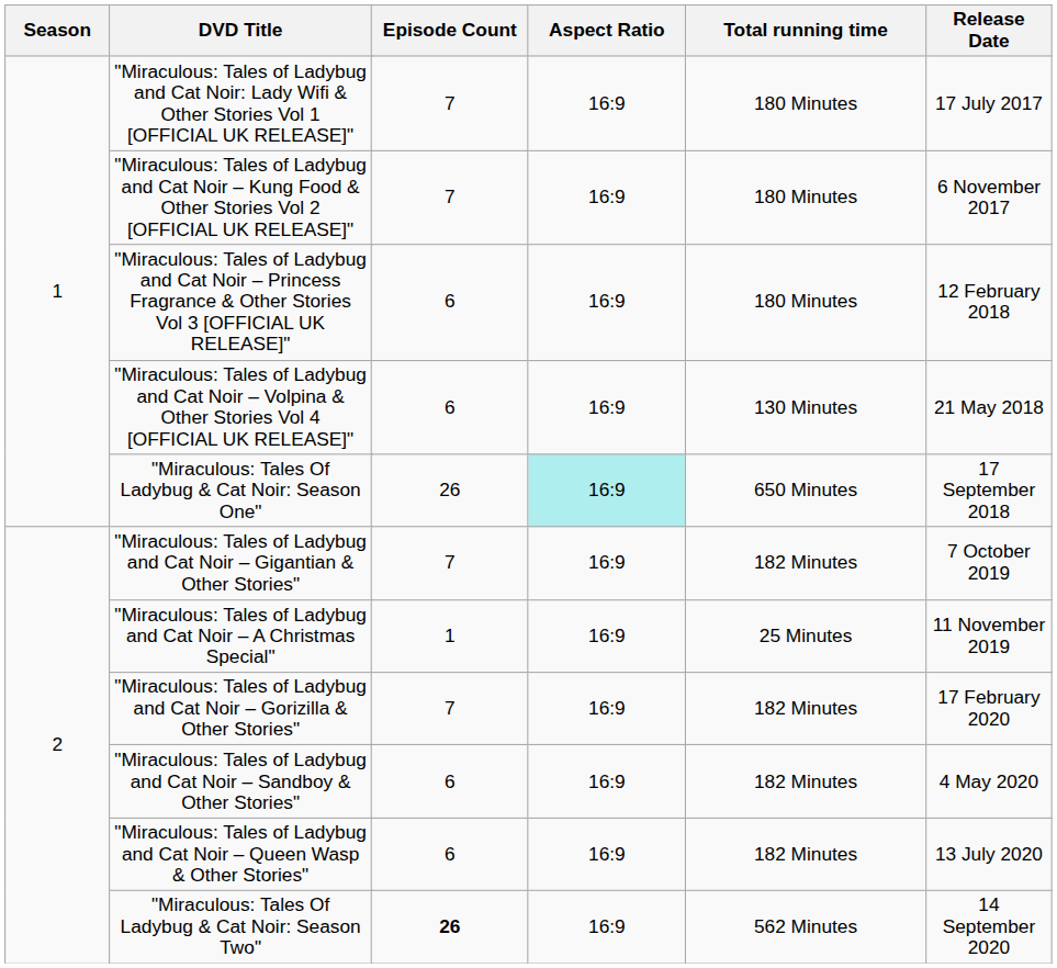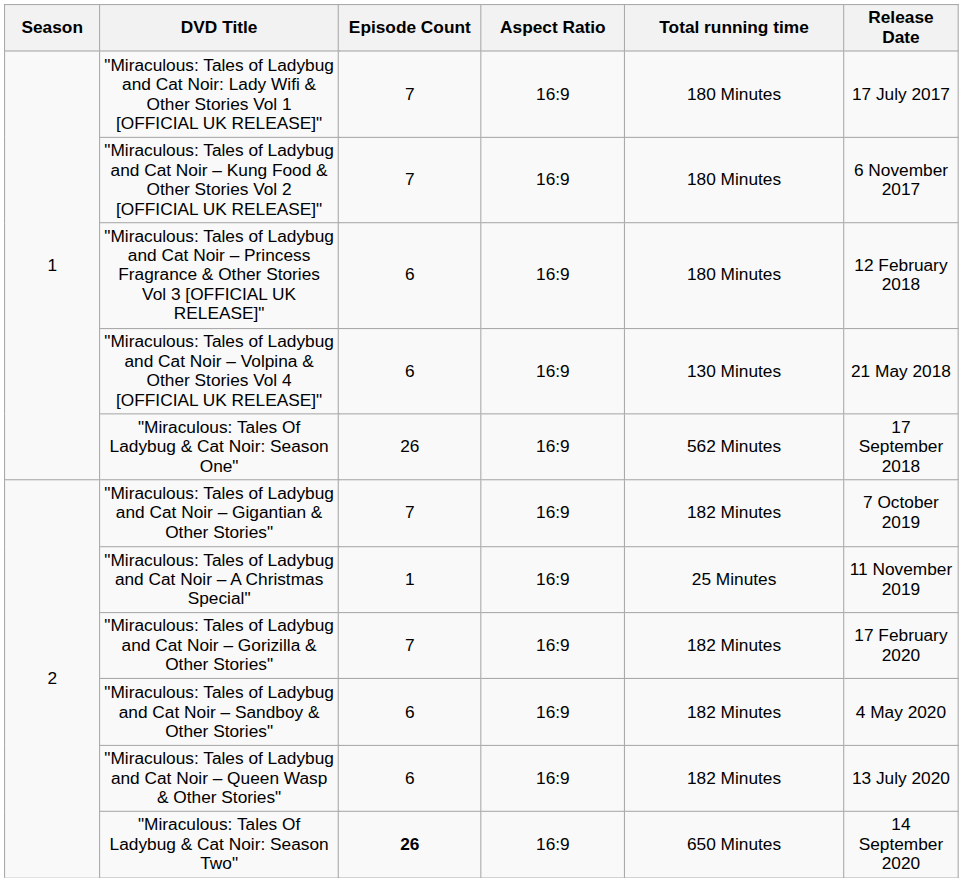 <table class="wikitable" width="100%" style="vertical-align:top;">
 <tr>
 <th width="10%">Season</th>
 <th colspan="2" width="25%">DVD Title</th>
 <th width="15%">Episode Count</th>
 <th width="15%">Aspect Ratio</th>
 <th width="23%">Total running time</th>
 <th width="12%">Release Date</th>
 </tr>
 <tr>
 <td rowspan="5" align="center">1</td>
 <td colspan="2" align="center">"Miraculous: Tales of Ladybug and Cat Noir: Lady Wifi & Other Stories Vol 1 [OFFICIAL UK RELEASE]"</td>
 <td rowspan="1" align="center">7</td>
 <td rowspan="1" align="center">16:9</td>
 <td align="center">180 Minutes</td>
 <td align="center">17 July 2017</td>
 </tr>
 <tr>
 <td colspan="2" align="center">"Miraculous: Tales of Ladybug and Cat Noir – Kung Food & Other Stories Vol 2 [OFFICIAL UK RELEASE]"</td>
 <td rowspan="1" align="center">7</td>
 <td rowspan="1" align="center">16:9</td>
 <td align="center">180 Minutes</td>
 <td align="center">6 November 2017</td>
 </tr>
 <tr>
 <td colspan="2" align="center">"Miraculous: Tales of Ladybug and Cat Noir – Princess Fragrance & Other Stories Vol 3 [OFFICIAL UK RELEASE]"</td>
 <td rowspan="1" align="center">6</td>
 <td rowspan="1" align="center">16:9</td>
 <td align="center">180 Minutes</td>
 <td align="center">12 February 2018</td>
 </tr>
 <tr>
 <td colspan="2" align="center">"Miraculous: Tales of Ladybug and Cat Noir – Volpina & Other Stories Vol 4 [OFFICIAL UK RELEASE]"</td>
 <td rowspan="1" align="center">6</td>
 <td rowspan="1" align="center">16:9</td>
 <td align="center">130 Minutes</td>
 <td align="center">21 May 2018</td>
 </tr>
 <tr>
 <td colspan="2" align="center">"Miraculous: Tales Of Ladybug & Cat Noir: Season One"</td>
 <td rowspan="1" align="center">26</td>
-<td rowspan="1" align="center" style="background: paleturquoise;">16:9</td>
-<td align="center">650 Minutes</td>
+<td rowspan="1" align="center">16:9</td>
+<td align="center">562 Minutes</td>
 <td align="center">17 September 2018</td>
 </tr>
 <tr>
 <td rowspan="8" align="center">2</td>
 <td colspan="2" align="center">"Miraculous: Tales of Ladybug and Cat Noir – Gigantian & Other Stories"</td>
 <td rowspan="1" align="center">7</td>
 <td rowspan="1" align="center">16:9</td>
 <td align="center">182 Minutes</td>
 <td align="center">7 October 2019</td>
 </tr>
 <tr>
 <td colspan="2" align="center">"Miraculous: Tales of Ladybug and Cat Noir – A Christmas Special"</td>
 <td rowspan="1" align="center">1</td>
 <td rowspan="1" align="center">16:9</td>
 <td align="center">25 Minutes</td>
 <td align="center">11 November 2019</td>
 </tr>
 <tr>
 <td colspan="2" align="center">"Miraculous: Tales of Ladybug and Cat Noir – Gorizilla & Other Stories"</td>
 <td rowspan="1" align="center">7</td>
 <td rowspan="1" align="center">16:9</td>
 <td align="center">182 Minutes</td>
 <td align="center">17 February 2020</td>
 </tr>
 <tr>
 <td colspan="2" align="center">"Miraculous: Tales of Ladybug and Cat Noir – Sandboy & Other Stories"</td>
 <td rowspan="1" align="center">6</td>
 <td rowspan="1" align="center">16:9</td>
 <td align="center">182 Minutes</td>
 <td align="center">4 May 2020</td>
 </tr>
 <tr>
 <td colspan="2" align="center">"Miraculous: Tales of Ladybug and Cat Noir – Queen Wasp & Other Stories"</td>
 <td rowspan="1" align="center">6</td>
 <td rowspan="1" align="center">16:9</td>
 <td align="center">182 Minutes</td>
 <td align="center">13 July 2020</td>
 </tr>
 <tr>
 <td colspan="2" align="center">"Miraculous: Tales Of Ladybug & Cat Noir: Season Two"</td>
 <td rowspan="1" align="center"><strong>26</strong></td>
 <td rowspan="1" align="center">16:9</td>
-<td align="center">562 Minutes</td>
+<td align="center">650 Minutes</td>
 <td align="center">14 September 2020</td>
 </tr>
 <tr>
 </tr>
 </table>
